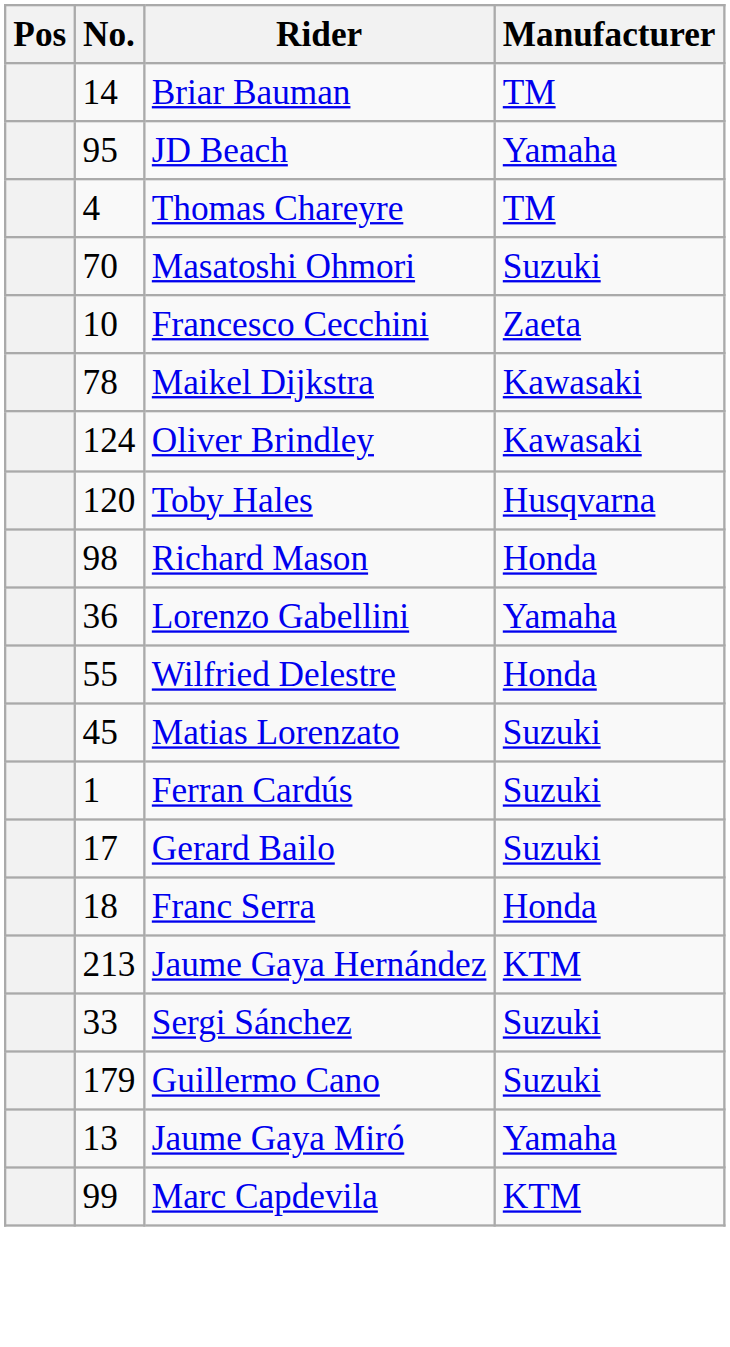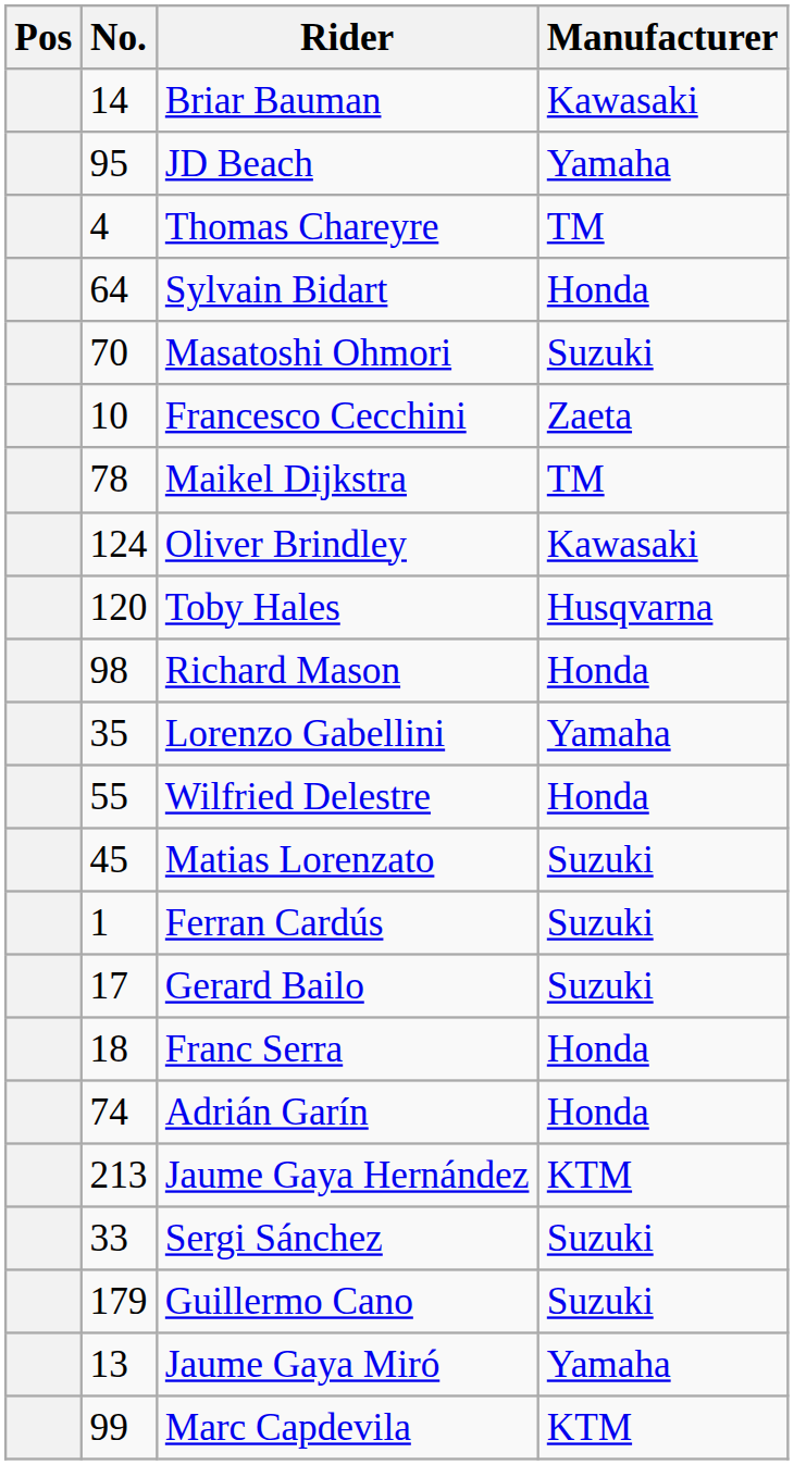 <table class="wikitable" style="font-size:95%">
 <tr>
 <th>Pos</th>
 <th>No.</th>
 <th>Rider</th>
 <th>Manufacturer</th>
 </tr>
 <tr>
 <th></th>
 <td>14</td>
 <td> <a href='#'>Briar Bauman</a></td>
-<td><a href='#'>TM</a></td>
+<td><a href='#'>Kawasaki</a></td>
 </tr>
 <tr>
 <th></th>
 <td>95</td>
 <td> <a href='#'>JD Beach</a></td>
 <td><a href='#'>Yamaha</a></td>
 </tr>
 <tr>
 <th></th>
 <td>4</td>
 <td> <a href='#'>Thomas Chareyre</a></td>
 <td><a href='#'>TM</a></td>
+</tr>
+<tr>
+<th></th>
+<td>64</td>
+<td> <a href='#'>Sylvain Bidart</a></td>
+<td><a href='#'>Honda</a></td>
 </tr>
 <tr>
 <th></th>
 <td>70</td>
 <td> <a href='#'>Masatoshi Ohmori</a></td>
 <td><a href='#'>Suzuki</a></td>
 </tr>
 <tr>
 <th></th>
 <td>10</td>
 <td> <a href='#'>Francesco Cecchini</a></td>
 <td><a href='#'>Zaeta</a></td>
 </tr>
 <tr>
 <th></th>
 <td>78</td>
 <td> <a href='#'>Maikel Dijkstra</a></td>
-<td><a href='#'>Kawasaki</a></td>
+<td><a href='#'>TM</a></td>
 </tr>
 <tr>
 <th></th>
 <td>124</td>
 <td> <a href='#'>Oliver Brindley</a></td>
 <td><a href='#'>Kawasaki</a></td>
 </tr>
 <tr>
 <th></th>
 <td>120</td>
 <td> <a href='#'>Toby Hales</a></td>
 <td><a href='#'>Husqvarna</a></td>
 </tr>
 <tr>
 <th></th>
 <td>98</td>
 <td> <a href='#'>Richard Mason</a></td>
 <td><a href='#'>Honda</a></td>
 </tr>
 <tr>
 <th></th>
-<td>36</td>
+<td>35</td>
 <td> <a href='#'>Lorenzo Gabellini</a></td>
 <td><a href='#'>Yamaha</a></td>
 </tr>
 <tr>
 <th></th>
 <td>55</td>
 <td> <a href='#'>Wilfried Delestre</a></td>
 <td><a href='#'>Honda</a></td>
 </tr>
 <tr>
 <th></th>
 <td>45</td>
 <td> <a href='#'>Matias Lorenzato</a></td>
 <td><a href='#'>Suzuki</a></td>
 </tr>
 <tr>
 <th></th>
 <td>1</td>
 <td> <a href='#'>Ferran Cardús</a></td>
 <td><a href='#'>Suzuki</a></td>
 </tr>
 <tr>
 <th></th>
 <td>17</td>
 <td> <a href='#'>Gerard Bailo</a></td>
 <td><a href='#'>Suzuki</a></td>
 </tr>
 <tr>
 <th></th>
 <td>18</td>
 <td> <a href='#'>Franc Serra</a></td>
 <td><a href='#'>Honda</a></td>
 </tr>
 <tr>
 <th></th>
+<td>74</td>
+<td> <a href='#'>Adrián Garín</a></td>
+<td><a href='#'>Honda</a></td>
+</tr>
+<tr>
+<th></th>
 <td>213</td>
 <td> <a href='#'>Jaume Gaya Hernández</a></td>
 <td><a href='#'>KTM</a></td>
 </tr>
 <tr>
 <th></th>
 <td>33</td>
 <td> <a href='#'>Sergi Sánchez</a></td>
 <td><a href='#'>Suzuki</a></td>
 </tr>
 <tr>
 <th></th>
 <td>179</td>
 <td> <a href='#'>Guillermo Cano</a></td>
 <td><a href='#'>Suzuki</a></td>
 </tr>
 <tr>
 <th></th>
 <td>13</td>
 <td> <a href='#'>Jaume Gaya Miró</a></td>
 <td><a href='#'>Yamaha</a></td>
 </tr>
 <tr>
 <th></th>
 <td>99</td>
 <td> <a href='#'>Marc Capdevila</a></td>
 <td><a href='#'>KTM</a></td>
 </tr>
 </table>
